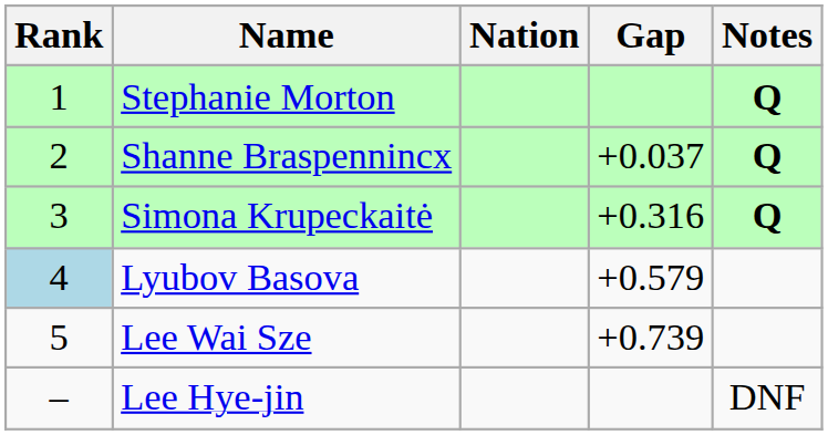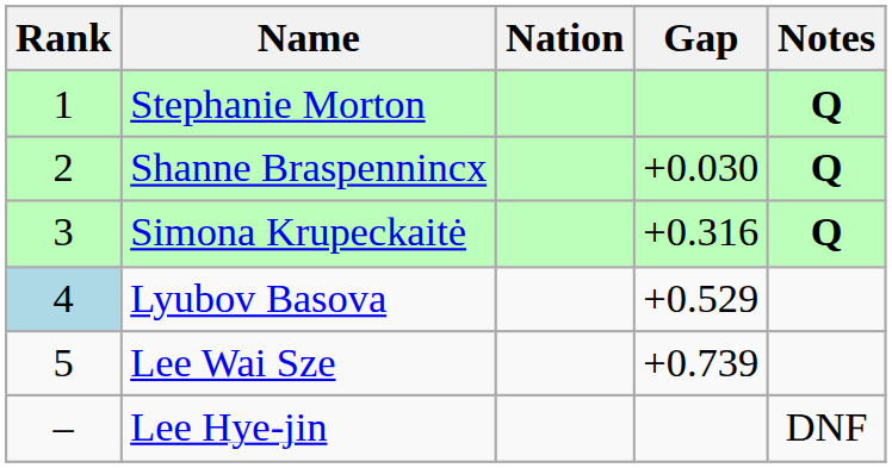 <table class="wikitable sortable" style="text-align:center">
 <tr>
 <th>Rank</th>
 <th>Name</th>
 <th>Nation</th>
 <th>Gap</th>
 <th>Notes</th>
 </tr>
 <tr bgcolor=bbffbb>
 <td>1</td>
 <td align=left><a href='#'>Stephanie Morton</a></td>
 <td align=left></td>
 <td></td>
 <td><strong>Q</strong></td>
 </tr>
 <tr bgcolor=bbffbb>
 <td>2</td>
 <td align=left><a href='#'>Shanne Braspennincx</a></td>
 <td align=left></td>
-<td>+0.037</td>
+<td>+0.030</td>
 <td><strong>Q</strong></td>
 </tr>
 <tr bgcolor=bbffbb>
 <td>3</td>
 <td align=left><a href='#'>Simona Krupeckaitė</a></td>
 <td align=left></td>
 <td>+0.316</td>
 <td><strong>Q</strong></td>
 </tr>
 <tr>
 <td style="background: lightblue;">4</td>
 <td align=left><a href='#'>Lyubov Basova</a></td>
 <td align=left></td>
-<td>+0.579</td>
+<td>+0.529</td>
 <td></td>
 </tr>
 <tr>
 <td>5</td>
 <td align=left><a href='#'>Lee Wai Sze</a></td>
 <td align=left></td>
 <td>+0.739</td>
 <td></td>
 </tr>
 <tr>
 <td>–</td>
 <td align=left><a href='#'>Lee Hye-jin</a></td>
 <td align=left></td>
 <td></td>
 <td>DNF</td>
 </tr>
 </table>
